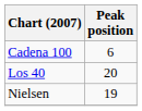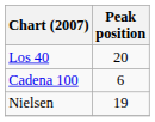 <table class="wikitable">
 <tr>
 <th>Chart (2007)</th>
 <th>Peak<br>position</th>
 </tr>
 <tr>
+<td><a href='#'>Los 40</a></td>
+<td align="center">20</td>
+</tr>
+<tr>
 <td><a href='#'>Cadena 100</a></td>
 <td align="center">6</td>
-</tr>
-<tr>
-<td><a href='#'>Los 40</a></td>
-<td align="center">20</td>
 </tr>
 <tr>
 <td>Nielsen</td>
 <td align="center">19</td>
 </tr>
 <tr>
 </tr>
 </table>
